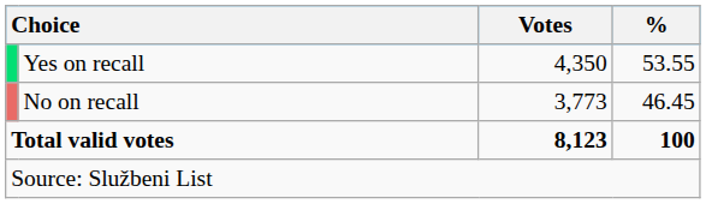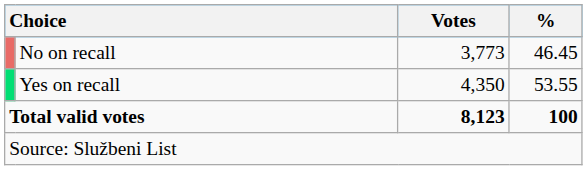 <table class="wikitable" style="text-align:right;margin-right:1em; font-size:95%">
 <tr style="background:#09a8ff; text-align:center;">
 <th colspan="2" style="text-align:left; width:300px;">Choice</th>
 <th style="width:80px;">Votes</th>
 <th style="width:50px;">%</th>
 </tr>
 <tr>
+<td style="background: rgb(233, 107, 103);"></td>
+<td style="text-align:left;">No on recall</td>
+<td>3,773</td>
+<td>46.45</td>
+</tr>
+<tr>
 <td style="background: rgb(1, 223, 116); width:1px"></td>
 <td style="text-align:left;">Yes on recall</td>
 <td>4,350</td>
 <td>53.55</td>
-</tr>
-<tr>
-<td style="background: rgb(233, 107, 103);"></td>
-<td style="text-align:left;">No on recall</td>
-<td>3,773</td>
-<td>46.45</td>
 </tr>
 <tr>
 <td style="text-align:left;" colspan="2"><strong>Total valid votes</strong></td>
 <td><strong>8,123</strong></td>
 <td><strong>100</strong></td>
 </tr>
 <tr>
 <td colspan=4 style="text-align:left;">Source: Službeni List </td>
 </tr>
 </table>
